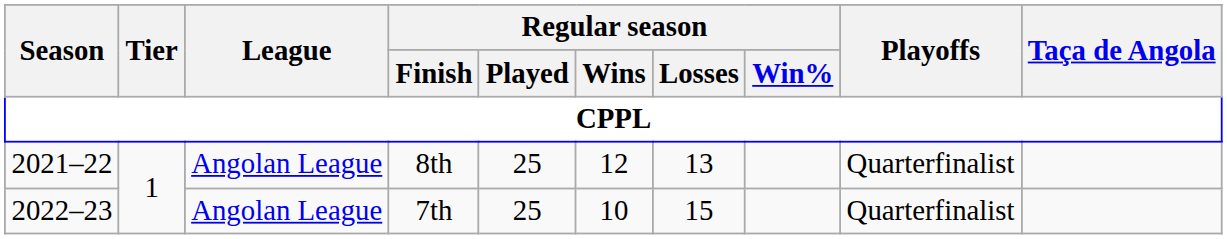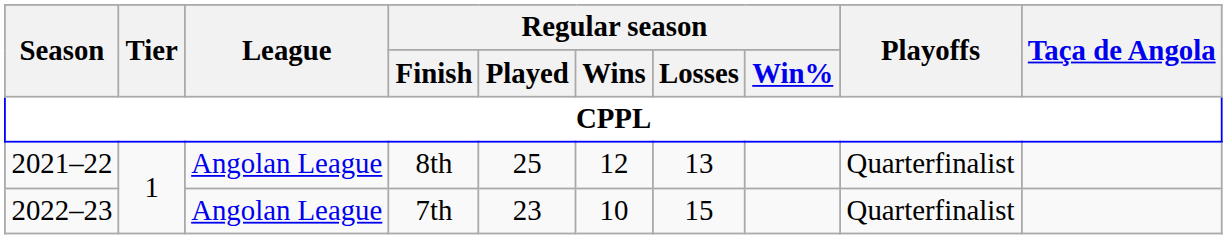 <table class="wikitable plainrowheaders" style="text-align:center; font-size:100%" summary="Season (sortable), Team, Conference, Conference finish (sortable), Division, Division finish (sortable), Wins (sortable), Losses (sortable), Win% (sortable), GB (sortable), Playoffs, Awards and Head coach">
 <tr>
 <th scope="col" rowspan=2>Season</th>
 <th scope="col" rowspan=2>Tier</th>
 <th scope="col" rowspan=2>League</th>
 <th scope="col" colspan=5>Regular season</th>
 <th scope="col" rowspan=2>Playoffs</th>
 <th scope="col" rowspan=2><a href='#'>Taça de Angola</a></th>
 </tr>
 <tr>
 <th scope="col">Finish</th>
 <th scope="col">Played</th>
 <th scope="col">Wins</th>
 <th scope="col">Losses</th>
 <th scope="col"><a href='#'>Win%</a></th>
 </tr>
 <tr class="sortbottom">
 <td colspan="14" class=unsortable align=center style="border:1.5px solid blue; background-color:white"><span><strong>CPPL</strong></span></td>
 </tr>
 <tr>
 <td>2021–22</td>
 <td rowspan="2">1</td>
 <td><a href='#'>Angolan League</a></td>
 <td>8th</td>
 <td>25</td>
 <td>12</td>
 <td>13</td>
 <td></td>
 <td>Quarterfinalist</td>
 <td></td>
 </tr>
 <tr>
 <td>2022–23</td>
 <td><a href='#'>Angolan League</a></td>
 <td>7th</td>
-<td>25</td>
+<td>23</td>
 <td>10</td>
 <td>15</td>
 <td></td>
 <td>Quarterfinalist</td>
 <td></td>
 </tr>
 </table>
